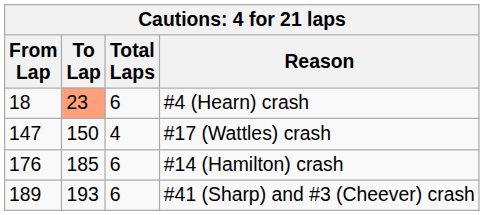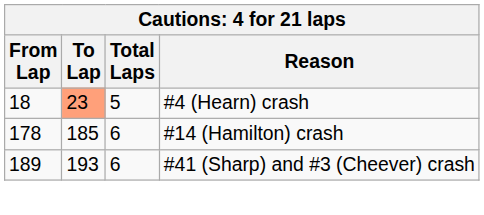 <table class="wikitable">
 <tr>
 <th colspan=4>Cautions: 4 for 21 laps</th>
 </tr>
 <tr>
 <th>From<br>Lap</th>
 <th>To<br>Lap</th>
 <th>Total<br>Laps</th>
 <th>Reason</th>
 </tr>
 <tr>
 <td>18</td>
 <td style="background: lightsalmon;">23</td>
-<td>6</td>
+<td>5</td>
 <td>#4 (Hearn) crash</td>
 </tr>
 <tr>
-<td>147</td>
-<td>150</td>
-<td>4</td>
-<td>#17 (Wattles) crash</td>
-</tr>
-<tr>
-<td>176</td>
+<td>178</td>
 <td>185</td>
 <td>6</td>
 <td>#14 (Hamilton) crash</td>
 </tr>
 <tr>
 <td>189</td>
 <td>193</td>
 <td>6</td>
 <td>#41 (Sharp) and #3 (Cheever) crash</td>
 </tr>
 </table>
